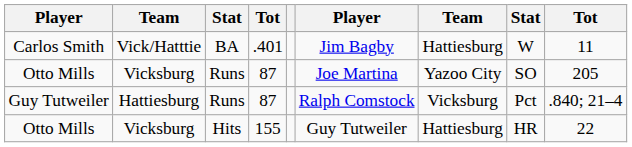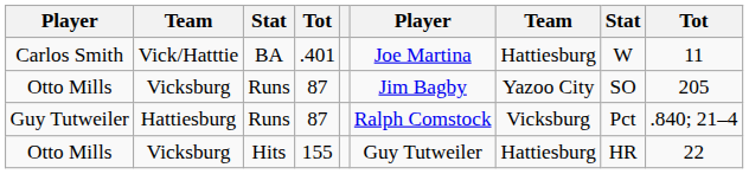 <table class="wikitable" style="text-align:center">
 <tr>
 <th>Player</th>
 <th>Team</th>
 <th>Stat</th>
 <th>Tot</th>
 <th></th>
 <th>Player</th>
 <th>Team</th>
 <th>Stat</th>
 <th>Tot</th>
 </tr>
 <tr>
 <td>Carlos Smith</td>
 <td>Vick/Hatttie</td>
 <td>BA</td>
 <td>.401</td>
 <td></td>
-<td><a href='#'>Jim Bagby</a></td>
+<td><a href='#'>Joe Martina</a></td>
 <td>Hattiesburg</td>
 <td>W</td>
 <td>11</td>
 </tr>
 <tr>
 <td>Otto Mills</td>
 <td>Vicksburg</td>
 <td>Runs</td>
 <td>87</td>
 <td></td>
-<td><a href='#'>Joe Martina</a></td>
+<td><a href='#'>Jim Bagby</a></td>
 <td>Yazoo City</td>
 <td>SO</td>
 <td>205</td>
 </tr>
 <tr>
 <td>Guy Tutweiler</td>
 <td>Hattiesburg</td>
 <td>Runs</td>
 <td>87</td>
 <td></td>
 <td><a href='#'>Ralph Comstock</a></td>
 <td>Vicksburg</td>
 <td>Pct</td>
 <td>.840; 21–4</td>
 </tr>
 <tr>
 <td>Otto Mills</td>
 <td>Vicksburg</td>
 <td>Hits</td>
 <td>155</td>
 <td></td>
 <td>Guy Tutweiler</td>
 <td>Hattiesburg</td>
 <td>HR</td>
 <td>22</td>
 </tr>
 </table>
